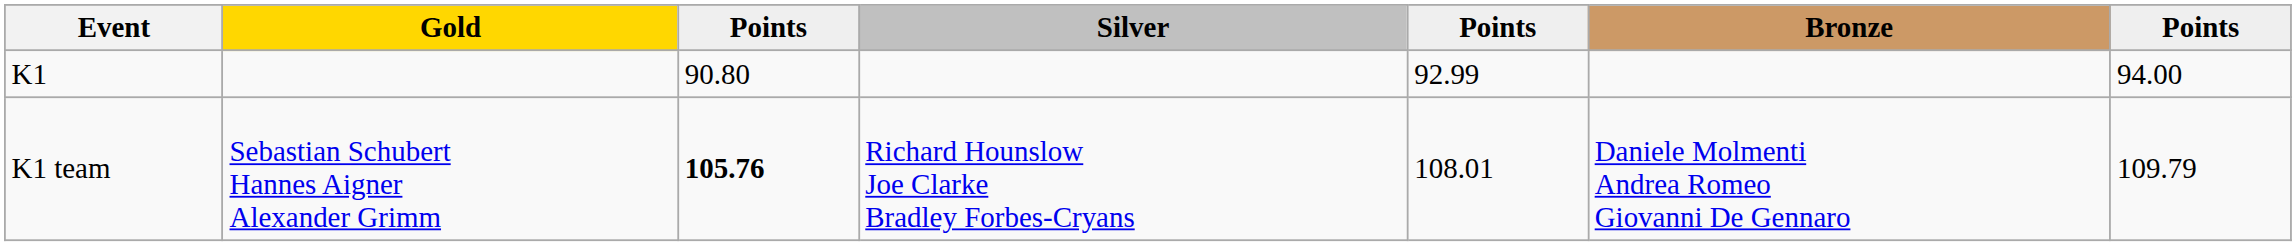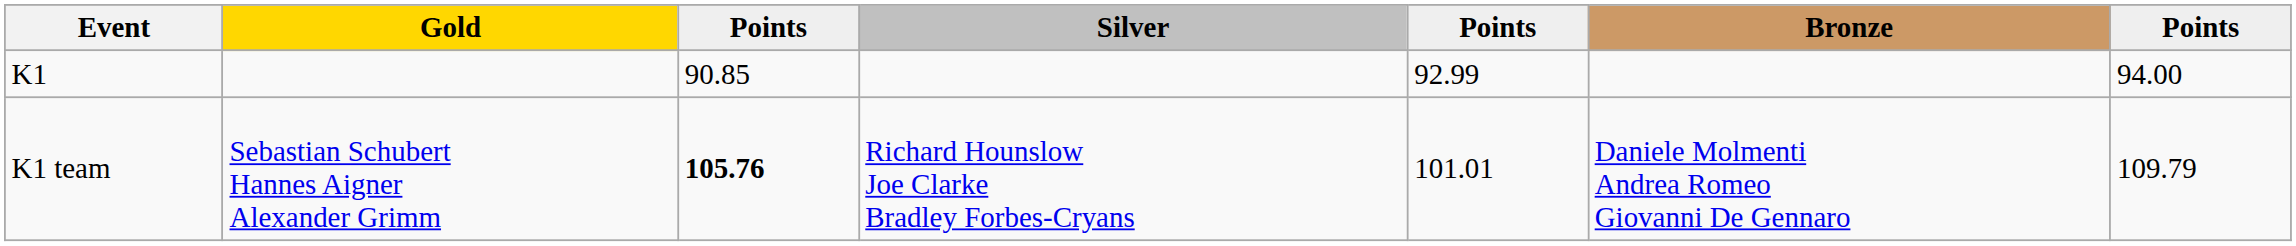 <table class="wikitable" width=100%>
 <tr>
 <th>Event</th>
 <td align=center bgcolor="gold"><strong>Gold</strong></td>
 <td align=center bgcolor="EFEFEF"><strong>Points</strong></td>
 <td align=center bgcolor="silver"><strong>Silver</strong></td>
 <td align=center bgcolor="EFEFEF"><strong>Points</strong></td>
 <td align=center bgcolor="CC9966"><strong>Bronze</strong></td>
 <td align=center bgcolor="EFEFEF"><strong>Points</strong></td>
 </tr>
 <tr>
 <td>K1</td>
 <td></td>
-<td>90.80</td>
+<td>90.85</td>
 <td></td>
 <td>92.99</td>
 <td></td>
 <td>94.00</td>
 </tr>
 <tr>
 <td>K1 team</td>
 <td><br><a href='#'>Sebastian Schubert</a><br><a href='#'>Hannes Aigner</a><br><a href='#'>Alexander Grimm</a></td>
 <td><strong>105.76</strong></td>
 <td><br><a href='#'>Richard Hounslow</a><br><a href='#'>Joe Clarke</a><br><a href='#'>Bradley Forbes-Cryans</a></td>
-<td>108.01</td>
+<td>101.01</td>
 <td><br><a href='#'>Daniele Molmenti</a><br><a href='#'>Andrea Romeo</a><br><a href='#'>Giovanni De Gennaro</a></td>
 <td>109.79</td>
 </tr>
 </table>
